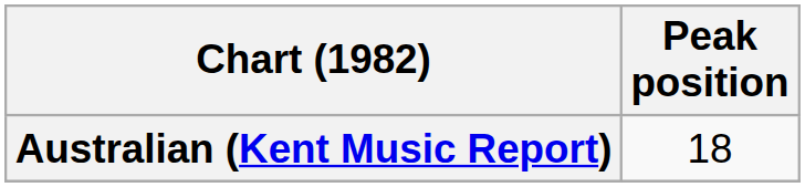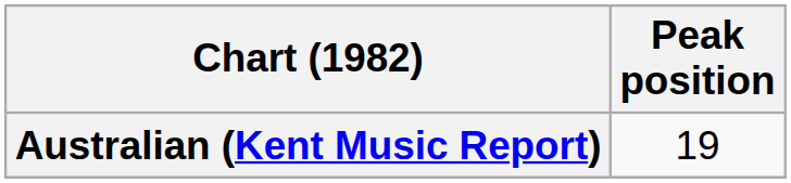 <table class="wikitable sortable plainrowheaders">
 <tr>
 <th scope="col">Chart (1982)</th>
 <th scope="col">Peak<br>position</th>
 </tr>
 <tr>
 <th scope="row">Australian (<a href='#'>Kent Music Report</a>)</th>
-<td align="center">18</td>
+<td align="center">19</td>
 </tr>
 <tr>
 </tr>
 <tr>
 </tr>
 <tr>
 </tr>
 <tr>
 </tr>
 </table>
